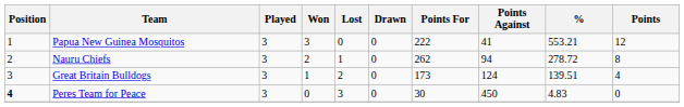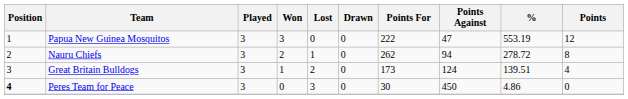 <table class="wikitable" width=1000>
 <tr>
 <th width=2%>Position</th>
 <th width=25%>Team</th>
 <th width=4%>Played</th>
 <th width=4%>Won</th>
 <th width=4%>Lost</th>
 <th width=4%>Drawn</th>
 <th width=8%>Points For</th>
 <th width=8%>Points Against</th>
 <th width=8%>%</th>
 <th width=8%>Points</th>
 </tr>
 <tr style="vertical-align: top;">
 <td>1</td>
 <td> <a href='#'>Papua New Guinea Mosquitos</a></td>
 <td>3</td>
 <td>3</td>
 <td>0</td>
 <td>0</td>
 <td>222</td>
-<td>41</td>
-<td>553.21</td>
+<td>47</td>
+<td>553.19</td>
 <td>12</td>
 </tr>
 <tr>
 <td>2</td>
 <td> <a href='#'>Nauru Chiefs</a></td>
 <td>3</td>
 <td>2</td>
 <td>1</td>
 <td>0</td>
 <td>262</td>
 <td>94</td>
 <td>278.72</td>
 <td>8</td>
 </tr>
 <tr>
 <td>3</td>
 <td> <a href='#'>Great Britain Bulldogs</a></td>
 <td>3</td>
 <td>1</td>
 <td>2</td>
 <td>0</td>
 <td>173</td>
 <td>124</td>
 <td>139.51</td>
 <td>4</td>
 </tr>
 <tr>
 <td><strong>4</strong></td>
 <td> <a href='#'>Peres Team for Peace</a></td>
 <td>3</td>
 <td>0</td>
 <td>3</td>
 <td>0</td>
 <td>30</td>
 <td>450</td>
-<td>4.83</td>
+<td>4.86</td>
 <td>0</td>
 </tr>
 <tr>
 </tr>
 </table>
